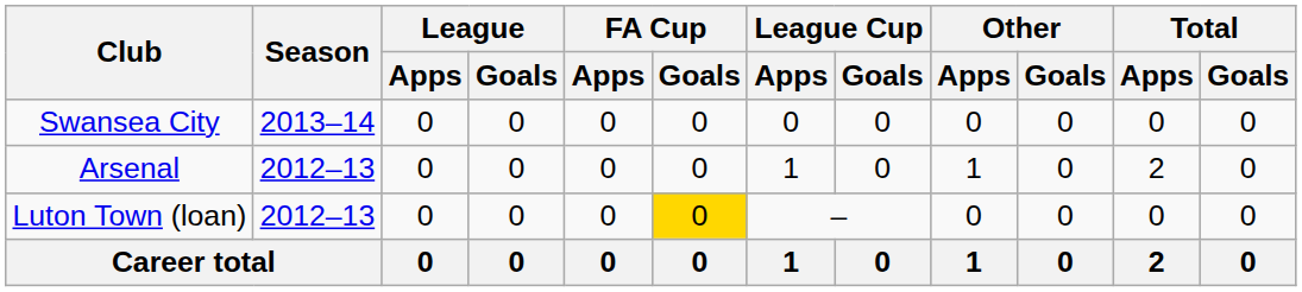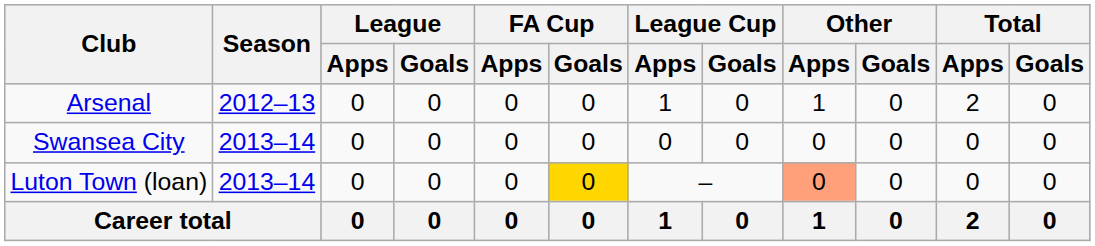 <table class="wikitable" style="text-align:center">
 <tr>
 <th rowspan="2">Club</th>
 <th rowspan="2">Season</th>
 <th colspan="2">League</th>
 <th colspan="2">FA Cup</th>
 <th colspan="2">League Cup</th>
 <th colspan="2">Other</th>
 <th colspan="2">Total</th>
 </tr>
 <tr>
 <th>Apps</th>
 <th>Goals</th>
 <th>Apps</th>
 <th>Goals</th>
 <th>Apps</th>
 <th>Goals</th>
 <th>Apps</th>
 <th>Goals</th>
 <th>Apps</th>
 <th>Goals</th>
 </tr>
 <tr>
+<td><a href='#'>Arsenal</a></td>
+<td><a href='#'>2012–13</a></td>
+<td>0</td>
+<td>0</td>
+<td>0</td>
+<td>0</td>
+<td>1</td>
+<td>0</td>
+<td>1</td>
+<td>0</td>
+<td>2</td>
+<td>0</td>
+</tr>
+<tr>
 <td><a href='#'>Swansea City</a></td>
 <td><a href='#'>2013–14</a></td>
 <td>0</td>
 <td>0</td>
 <td>0</td>
 <td>0</td>
 <td>0</td>
 <td>0</td>
 <td>0</td>
 <td>0</td>
 <td>0</td>
 <td>0</td>
 </tr>
 <tr>
-<td><a href='#'>Arsenal</a></td>
-<td><a href='#'>2012–13</a></td>
-<td>0</td>
-<td>0</td>
-<td>0</td>
-<td>0</td>
-<td>1</td>
-<td>0</td>
-<td>1</td>
-<td>0</td>
-<td>2</td>
-<td>0</td>
-</tr>
-<tr>
 <td><a href='#'>Luton Town</a> (loan)</td>
-<td><a href='#'>2012–13</a></td>
+<td><a href='#'>2013–14</a></td>
 <td>0</td>
 <td>0</td>
 <td>0</td>
 <td style="background: gold;">0</td>
 <td colspan="2">–</td>
-<td>0</td>
+<td style="background: lightsalmon;">0</td>
 <td>0</td>
 <td>0</td>
 <td>0</td>
 </tr>
 <tr>
 <th colspan="2">Career total</th>
 <th>0</th>
 <th>0</th>
 <th>0</th>
 <th>0</th>
 <th>1</th>
 <th>0</th>
 <th>1</th>
 <th>0</th>
 <th>2</th>
 <th>0</th>
 </tr>
 </table>
